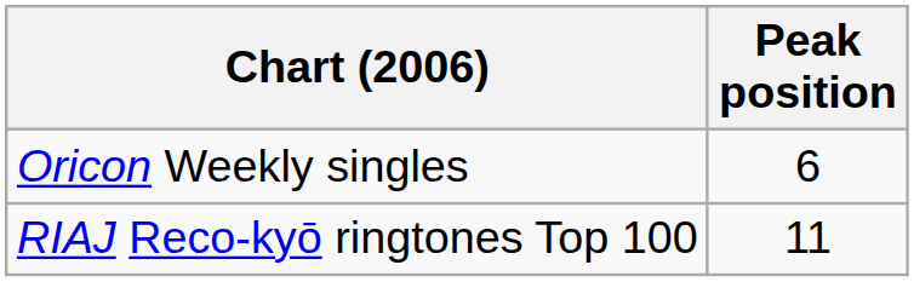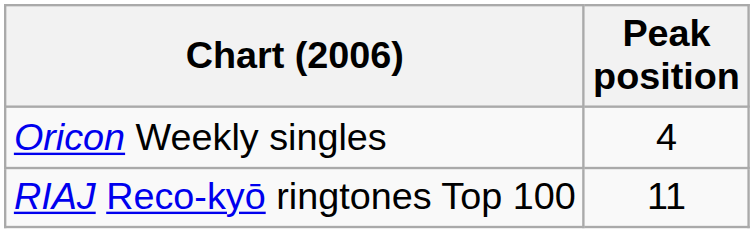 <table class="wikitable">
 <tr>
 <th>Chart (2006)</th>
 <th>Peak<br>position</th>
 </tr>
 <tr>
 <td><em><a href='#'>Oricon</a></em> Weekly singles</td>
-<td align="center">6</td>
+<td align="center">4</td>
 </tr>
 <tr>
 <td><em><a href='#'>RIAJ</a></em> <a href='#'>Reco-kyō</a> ringtones Top 100</td>
 <td align="center">11</td>
 </tr>
 </table>
